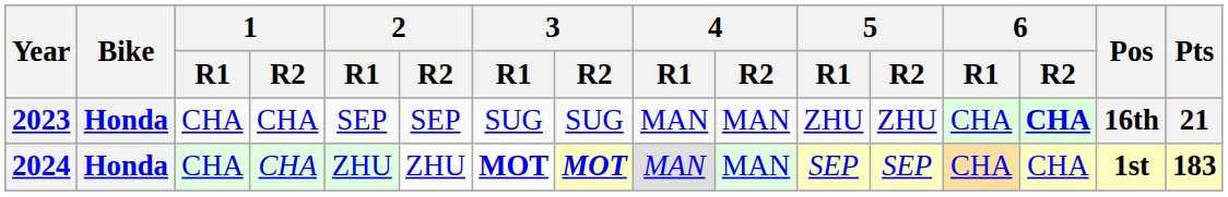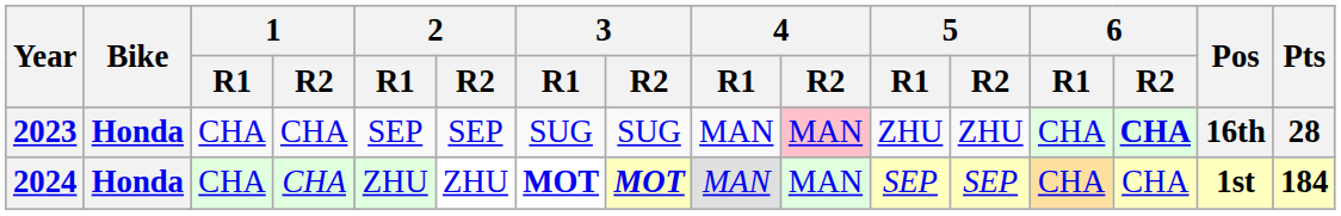 <table class="wikitable" style="text-align:center;">
 <tr>
 <th rowspan="2">Year</th>
 <th rowspan="2">Bike</th>
 <th colspan="2">1</th>
 <th colspan="2">2</th>
 <th colspan="2">3</th>
 <th colspan="2">4</th>
 <th colspan="2">5</th>
 <th colspan="2">6</th>
 <th rowspan="2">Pos</th>
 <th rowspan="2">Pts</th>
 </tr>
 <tr>
 <th>R1</th>
 <th>R2</th>
 <th>R1</th>
 <th>R2</th>
 <th>R1</th>
 <th>R2</th>
 <th>R1</th>
 <th>R2</th>
 <th>R1</th>
 <th>R2</th>
 <th>R1</th>
 <th>R2</th>
 </tr>
 <tr>
 <th><a href='#'>2023</a></th>
 <th><a href='#'>Honda</a></th>
 <td><a href='#'>CHA</a></td>
 <td><a href='#'>CHA</a></td>
 <td><a href='#'>SEP</a></td>
 <td><a href='#'>SEP</a></td>
 <td><a href='#'>SUG</a></td>
 <td><a href='#'>SUG</a></td>
 <td><a href='#'>MAN</a></td>
-<td><a href='#'>MAN</a></td>
+<td style="background: pink;"><a href='#'>MAN</a></td>
 <td><a href='#'>ZHU</a></td>
 <td><a href='#'>ZHU</a></td>
 <td style="background:#dfffdf;"><a href='#'>CHA</a><br></td>
 <td style="background:#dfffdf;"><strong><a href='#'>CHA</a><br></strong></td>
 <th>16th</th>
-<th>21</th>
+<th>28</th>
 </tr>
 <tr>
 <th><a href='#'>2024</a></th>
 <th><a href='#'>Honda</a></th>
 <td style="background:#dfffdf;"><a href='#'>CHA</a><br></td>
 <td style="background:#dfffdf;"><em><a href='#'>CHA</a></em><br></td>
 <td style="background:#dfffdf;"><a href='#'>ZHU</a><br></td>
 <td style="background:#ffffff;"><a href='#'>ZHU</a><br></td>
 <td style="background:#ffffff;"><strong><a href='#'>MOT</a></strong><br></td>
 <td style="background:#ffffbf;"><strong><em><a href='#'>MOT</a></em></strong><br></td>
 <td style="background:#dfdfdf;"><em><a href='#'>MAN</a></em><br></td>
 <td style="background:#dfffdf;"><a href='#'>MAN</a><br></td>
 <td style="background:#ffffbf;"><em><a href='#'>SEP</a></em><br></td>
 <td style="background:#ffffbf;"><em><a href='#'>SEP</a></em><br></td>
 <td style="background:#ffdf9f;"><a href='#'>CHA</a><br></td>
 <td style="background:#ffffbf;"><a href='#'>CHA</a><br></td>
 <th style="background:#ffffbf;">1st</th>
-<th style="background:#ffffbf;">183</th>
+<th style="background:#ffffbf;">184</th>
 </tr>
 </table>
